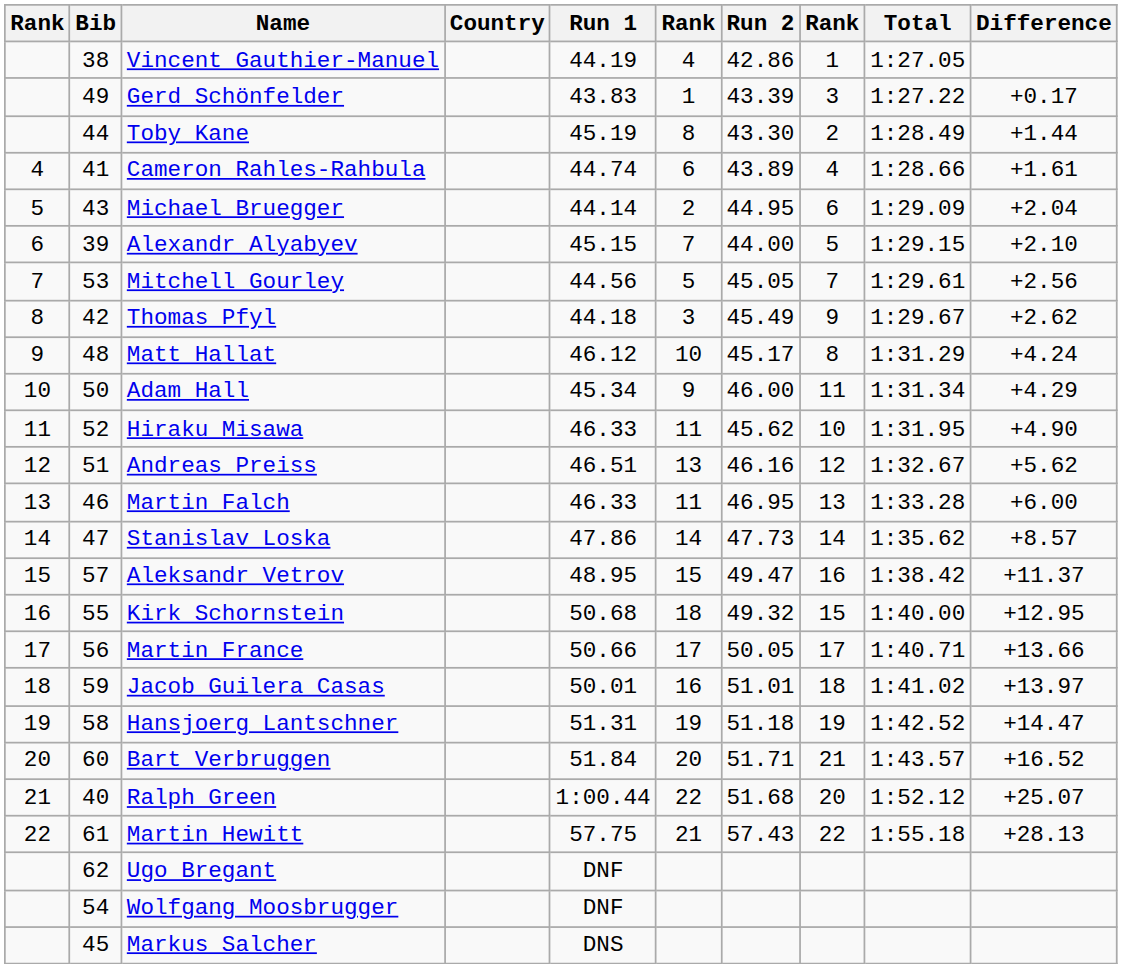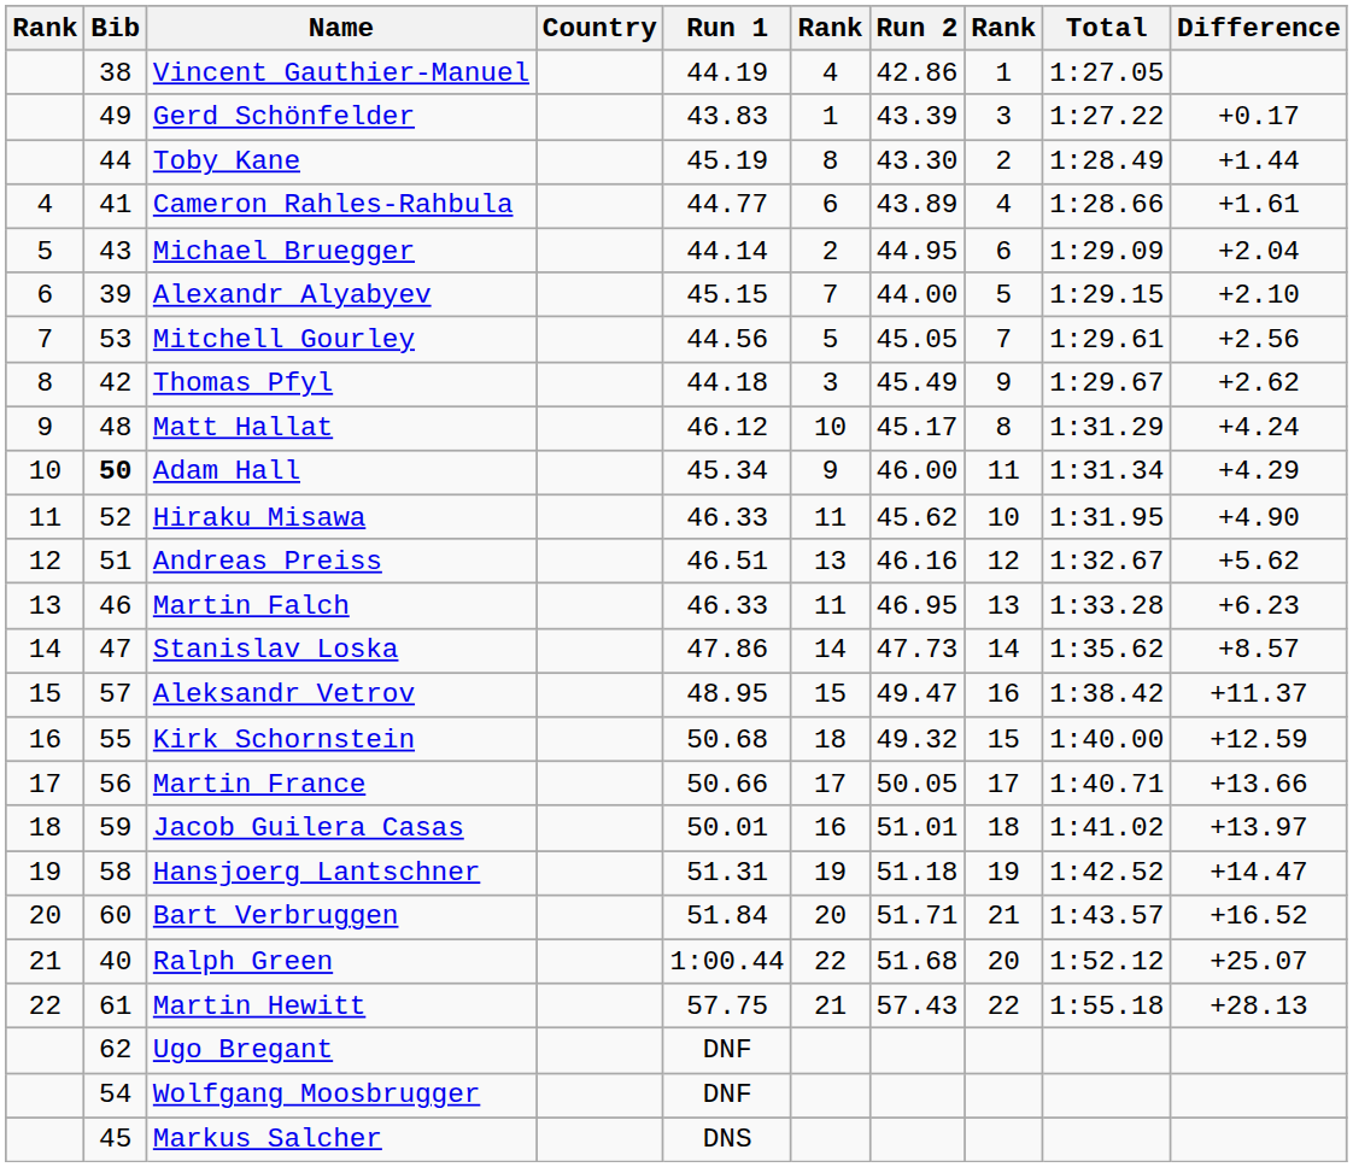 <table class="wikitable sortable" style="text-align:center">
 <tr>
 <th>Rank</th>
 <th>Bib</th>
 <th>Name</th>
 <th>Country</th>
 <th>Run 1</th>
 <th>Rank</th>
 <th>Run 2</th>
 <th>Rank</th>
 <th>Total</th>
 <th>Difference</th>
 </tr>
 <tr>
 <td></td>
 <td>38</td>
 <td align=left><a href='#'>Vincent Gauthier-Manuel</a></td>
 <td align=left></td>
 <td>44.19</td>
 <td>4</td>
 <td>42.86</td>
 <td>1</td>
 <td>1:27.05</td>
 <td></td>
 </tr>
 <tr>
 <td></td>
 <td>49</td>
 <td align=left><a href='#'>Gerd Schönfelder</a></td>
 <td align=left></td>
 <td>43.83</td>
 <td>1</td>
 <td>43.39</td>
 <td>3</td>
 <td>1:27.22</td>
 <td>+0.17</td>
 </tr>
 <tr>
 <td></td>
 <td>44</td>
 <td align=left><a href='#'>Toby Kane</a></td>
 <td align=left></td>
 <td>45.19</td>
 <td>8</td>
 <td>43.30</td>
 <td>2</td>
 <td>1:28.49</td>
 <td>+1.44</td>
 </tr>
 <tr>
 <td>4</td>
 <td>41</td>
 <td align=left><a href='#'>Cameron Rahles-Rahbula</a></td>
 <td align=left></td>
-<td>44.74</td>
+<td>44.77</td>
 <td>6</td>
 <td>43.89</td>
 <td>4</td>
 <td>1:28.66</td>
 <td>+1.61</td>
 </tr>
 <tr>
 <td>5</td>
 <td>43</td>
 <td align=left><a href='#'>Michael Bruegger</a></td>
 <td align=left></td>
 <td>44.14</td>
 <td>2</td>
 <td>44.95</td>
 <td>6</td>
 <td>1:29.09</td>
 <td>+2.04</td>
 </tr>
 <tr>
 <td>6</td>
 <td>39</td>
 <td align=left><a href='#'>Alexandr Alyabyev</a></td>
 <td align=left></td>
 <td>45.15</td>
 <td>7</td>
 <td>44.00</td>
 <td>5</td>
 <td>1:29.15</td>
 <td>+2.10</td>
 </tr>
 <tr>
 <td>7</td>
 <td>53</td>
 <td align=left><a href='#'>Mitchell Gourley</a></td>
 <td align=left></td>
 <td>44.56</td>
 <td>5</td>
 <td>45.05</td>
 <td>7</td>
 <td>1:29.61</td>
 <td>+2.56</td>
 </tr>
 <tr>
 <td>8</td>
 <td>42</td>
 <td align=left><a href='#'>Thomas Pfyl</a></td>
 <td align=left></td>
 <td>44.18</td>
 <td>3</td>
 <td>45.49</td>
 <td>9</td>
 <td>1:29.67</td>
 <td>+2.62</td>
 </tr>
 <tr>
 <td>9</td>
 <td>48</td>
 <td align=left><a href='#'>Matt Hallat</a></td>
 <td align=left></td>
 <td>46.12</td>
 <td>10</td>
 <td>45.17</td>
 <td>8</td>
 <td>1:31.29</td>
 <td>+4.24</td>
 </tr>
 <tr>
 <td>10</td>
-<td>50</td>
+<td><strong>50</strong></td>
 <td align=left><a href='#'>Adam Hall</a></td>
 <td align=left></td>
 <td>45.34</td>
 <td>9</td>
 <td>46.00</td>
 <td>11</td>
 <td>1:31.34</td>
 <td>+4.29</td>
 </tr>
 <tr>
 <td>11</td>
 <td>52</td>
 <td align=left><a href='#'>Hiraku Misawa</a></td>
 <td align=left></td>
 <td>46.33</td>
 <td>11</td>
 <td>45.62</td>
 <td>10</td>
 <td>1:31.95</td>
 <td>+4.90</td>
 </tr>
 <tr>
 <td>12</td>
 <td>51</td>
 <td align=left><a href='#'>Andreas Preiss</a></td>
 <td align=left></td>
 <td>46.51</td>
 <td>13</td>
 <td>46.16</td>
 <td>12</td>
 <td>1:32.67</td>
 <td>+5.62</td>
 </tr>
 <tr>
 <td>13</td>
 <td>46</td>
 <td align=left><a href='#'>Martin Falch</a></td>
 <td align=left></td>
 <td>46.33</td>
 <td>11</td>
 <td>46.95</td>
 <td>13</td>
 <td>1:33.28</td>
-<td>+6.00</td>
+<td>+6.23</td>
 </tr>
 <tr>
 <td>14</td>
 <td>47</td>
 <td align=left><a href='#'>Stanislav Loska</a></td>
 <td align=left></td>
 <td>47.86</td>
 <td>14</td>
 <td>47.73</td>
 <td>14</td>
 <td>1:35.62</td>
 <td>+8.57</td>
 </tr>
 <tr>
 <td>15</td>
 <td>57</td>
 <td align=left><a href='#'>Aleksandr Vetrov</a></td>
 <td align=left></td>
 <td>48.95</td>
 <td>15</td>
 <td>49.47</td>
 <td>16</td>
 <td>1:38.42</td>
 <td>+11.37</td>
 </tr>
 <tr>
 <td>16</td>
 <td>55</td>
 <td align=left><a href='#'>Kirk Schornstein</a></td>
 <td align=left></td>
 <td>50.68</td>
 <td>18</td>
 <td>49.32</td>
 <td>15</td>
 <td>1:40.00</td>
-<td>+12.95</td>
+<td>+12.59</td>
 </tr>
 <tr>
 <td>17</td>
 <td>56</td>
 <td align=left><a href='#'>Martin France</a></td>
 <td align=left></td>
 <td>50.66</td>
 <td>17</td>
 <td>50.05</td>
 <td>17</td>
 <td>1:40.71</td>
 <td>+13.66</td>
 </tr>
 <tr>
 <td>18</td>
 <td>59</td>
 <td align=left><a href='#'>Jacob Guilera Casas</a></td>
 <td align=left></td>
 <td>50.01</td>
 <td>16</td>
 <td>51.01</td>
 <td>18</td>
 <td>1:41.02</td>
 <td>+13.97</td>
 </tr>
 <tr>
 <td>19</td>
 <td>58</td>
 <td align=left><a href='#'>Hansjoerg Lantschner</a></td>
 <td align=left></td>
 <td>51.31</td>
 <td>19</td>
 <td>51.18</td>
 <td>19</td>
 <td>1:42.52</td>
 <td>+14.47</td>
 </tr>
 <tr>
 <td>20</td>
 <td>60</td>
 <td align=left><a href='#'>Bart Verbruggen</a></td>
 <td align=left></td>
 <td>51.84</td>
 <td>20</td>
 <td>51.71</td>
 <td>21</td>
 <td>1:43.57</td>
 <td>+16.52</td>
 </tr>
 <tr>
 <td>21</td>
 <td>40</td>
 <td align=left><a href='#'>Ralph Green</a></td>
 <td align=left></td>
 <td>1:00.44</td>
 <td>22</td>
 <td>51.68</td>
 <td>20</td>
 <td>1:52.12</td>
 <td>+25.07</td>
 </tr>
 <tr>
 <td>22</td>
 <td>61</td>
 <td align=left><a href='#'>Martin Hewitt</a></td>
 <td align=left></td>
 <td>57.75</td>
 <td>21</td>
 <td>57.43</td>
 <td>22</td>
 <td>1:55.18</td>
 <td>+28.13</td>
 </tr>
 <tr>
 <td></td>
 <td>62</td>
 <td align=left><a href='#'>Ugo Bregant</a></td>
 <td align=left></td>
 <td>DNF</td>
 <td></td>
 <td></td>
 <td></td>
 <td></td>
 <td></td>
 </tr>
 <tr>
 <td></td>
 <td>54</td>
 <td align=left><a href='#'>Wolfgang Moosbrugger</a></td>
 <td align=left></td>
 <td>DNF</td>
 <td></td>
 <td></td>
 <td></td>
 <td></td>
 <td></td>
 </tr>
 <tr>
 <td></td>
 <td>45</td>
 <td align=left><a href='#'>Markus Salcher</a></td>
 <td align=left></td>
 <td>DNS</td>
 <td></td>
 <td></td>
 <td></td>
 <td></td>
 <td></td>
 </tr>
 </table>
